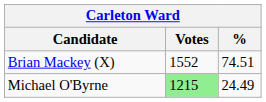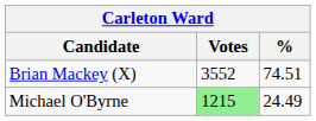 <table class="wikitable">
 <tr>
 <th colspan="3"><a href='#'>Carleton Ward</a></th>
 </tr>
 <tr>
 <th style="width: 170px">Candidate</th>
 <th style="width: 50px">Votes</th>
 <th style="width: 40px">%</th>
 </tr>
 <tr>
 <td><a href='#'>Brian Mackey</a> (X)</td>
-<td>1552</td>
+<td>3552</td>
 <td>74.51</td>
 </tr>
 <tr>
 <td>Michael O'Byrne</td>
 <td style="background: lightgreen;">1215</td>
 <td>24.49</td>
 </tr>
 </table>
